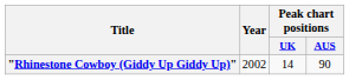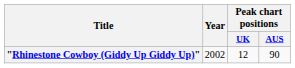 <table class="wikitable plainrowheaders" style="text-align:center;">
 <tr>
 <th scope="col" rowspan="2">Title</th>
 <th scope="col" rowspan="2">Year</th>
 <th scope="col" colspan="2">Peak chart positions</th>
 </tr>
 <tr>
 <th scope="col" style="width:3em;font-size:90%;"><a href='#'>UK</a><br></th>
 <th scope="col" style="width:3em;font-size:90%;"><a href='#'>AUS</a><br></th>
 </tr>
 <tr>
 <th scope="row">"<a href='#'>Rhinestone Cowboy (Giddy Up Giddy Up)</a>"<br></th>
 <td>2002</td>
-<td>14</td>
+<td>12</td>
 <td>90</td>
 </tr>
 </table>
